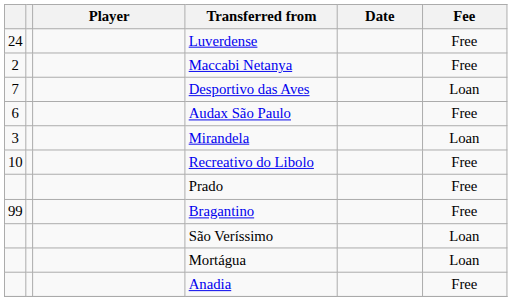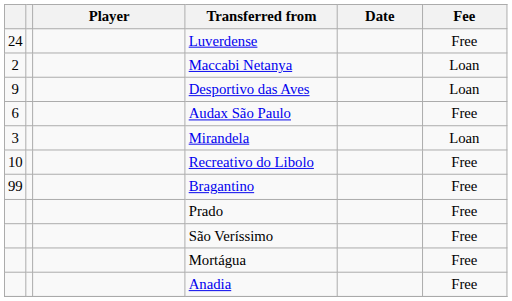 <table class="wikitable plainrowheaders sortable" style="font-size:95%">
 <tr>
 <th></th>
 <th></th>
 <th scope=col style="width:150px;"><strong>Player</strong></th>
 <th scope=col style="width:150px;"><strong>Transferred from</strong></th>
 <th scope=col style="width:80px;"><strong>Date</strong></th>
 <th scope=col style="width:80px;"><strong>Fee</strong></th>
 </tr>
 <tr>
 <td align=center>24</td>
 <td align=center></td>
 <td></td>
 <td> <a href='#'>Luverdense</a></td>
 <td align=center></td>
 <td align=center>Free</td>
 </tr>
 <tr>
 <td align=center>2</td>
 <td align=center></td>
 <td></td>
 <td> <a href='#'>Maccabi Netanya</a></td>
 <td align=center></td>
-<td align=center>Free</td>
+<td align=center>Loan</td>
 </tr>
 <tr>
-<td align=center>7</td>
+<td align=center>9</td>
 <td align=center></td>
 <td></td>
 <td> <a href='#'>Desportivo das Aves</a></td>
 <td align=center></td>
 <td align=center>Loan</td>
 </tr>
 <tr>
 <td align=center>6</td>
 <td align=center></td>
 <td></td>
 <td> <a href='#'>Audax São Paulo</a></td>
 <td align=center></td>
 <td align=center>Free</td>
 </tr>
 <tr>
 <td align=center>3</td>
 <td align=center></td>
 <td></td>
 <td> <a href='#'>Mirandela</a></td>
 <td align=center></td>
 <td align=center>Loan</td>
 </tr>
 <tr>
 <td align=center>10</td>
 <td align=center></td>
 <td></td>
 <td> <a href='#'>Recreativo do Libolo</a></td>
 <td align=center></td>
 <td align=center>Free</td>
 </tr>
 <tr>
-<td align=center></td>
-<td align=center></td>
-<td></td>
-<td> Prado</td>
-<td align=center></td>
-<td align=center>Free</td>
-</tr>
-<tr>
 <td align=center>99</td>
 <td align=center></td>
 <td></td>
 <td> <a href='#'>Bragantino</a></td>
 <td align=center></td>
 <td align=center>Free</td>
 </tr>
 <tr>
 <td align=center></td>
 <td align=center></td>
 <td></td>
+<td> Prado</td>
+<td align=center></td>
+<td align=center>Free</td>
+</tr>
+<tr>
+<td align=center></td>
+<td align=center></td>
+<td></td>
 <td> São Veríssimo</td>
 <td align=center></td>
-<td align=center>Loan</td>
+<td align=center>Free</td>
 </tr>
 <tr>
 <td align=center></td>
 <td align=center></td>
 <td></td>
 <td> Mortágua</td>
 <td align=center></td>
-<td align=center>Loan</td>
+<td align=center>Free</td>
 </tr>
 <tr>
 <td align=center></td>
 <td align=center></td>
 <td></td>
 <td> <a href='#'>Anadia</a></td>
 <td align=center></td>
 <td align=center>Free</td>
 </tr>
 <tr>
 </tr>
 </table>
